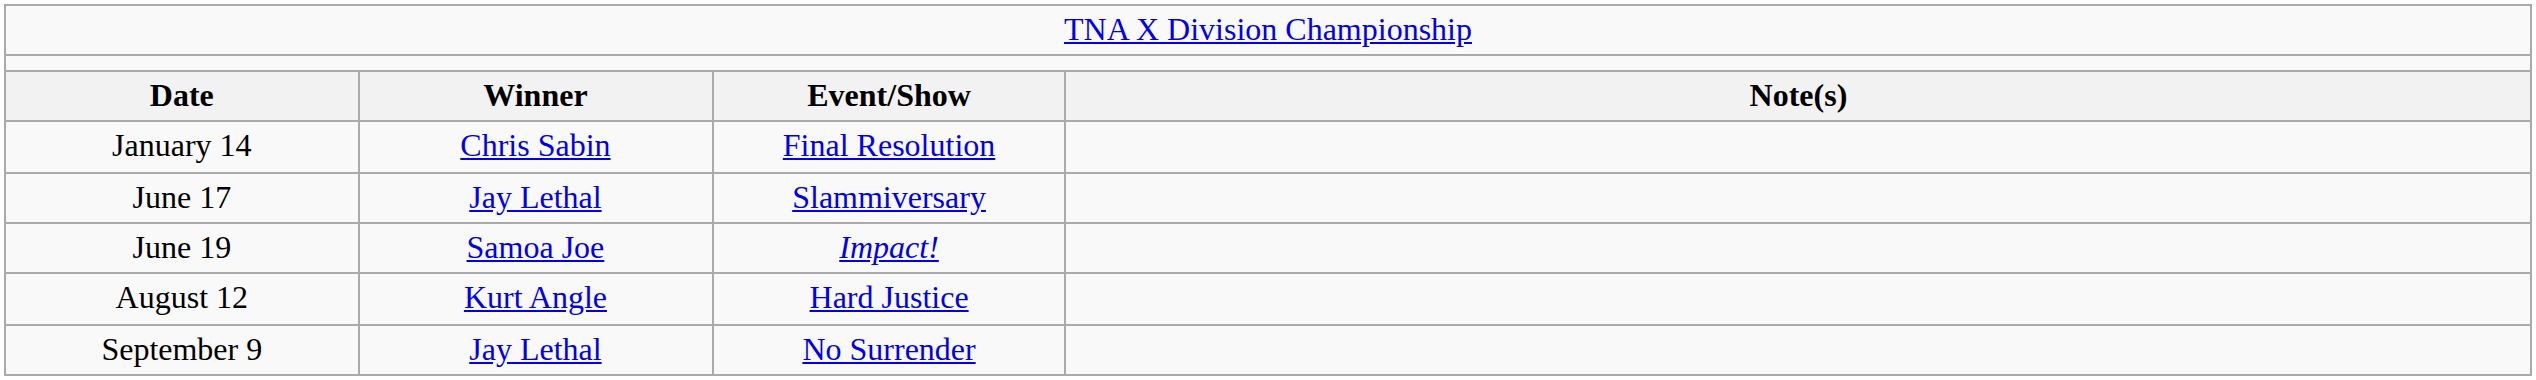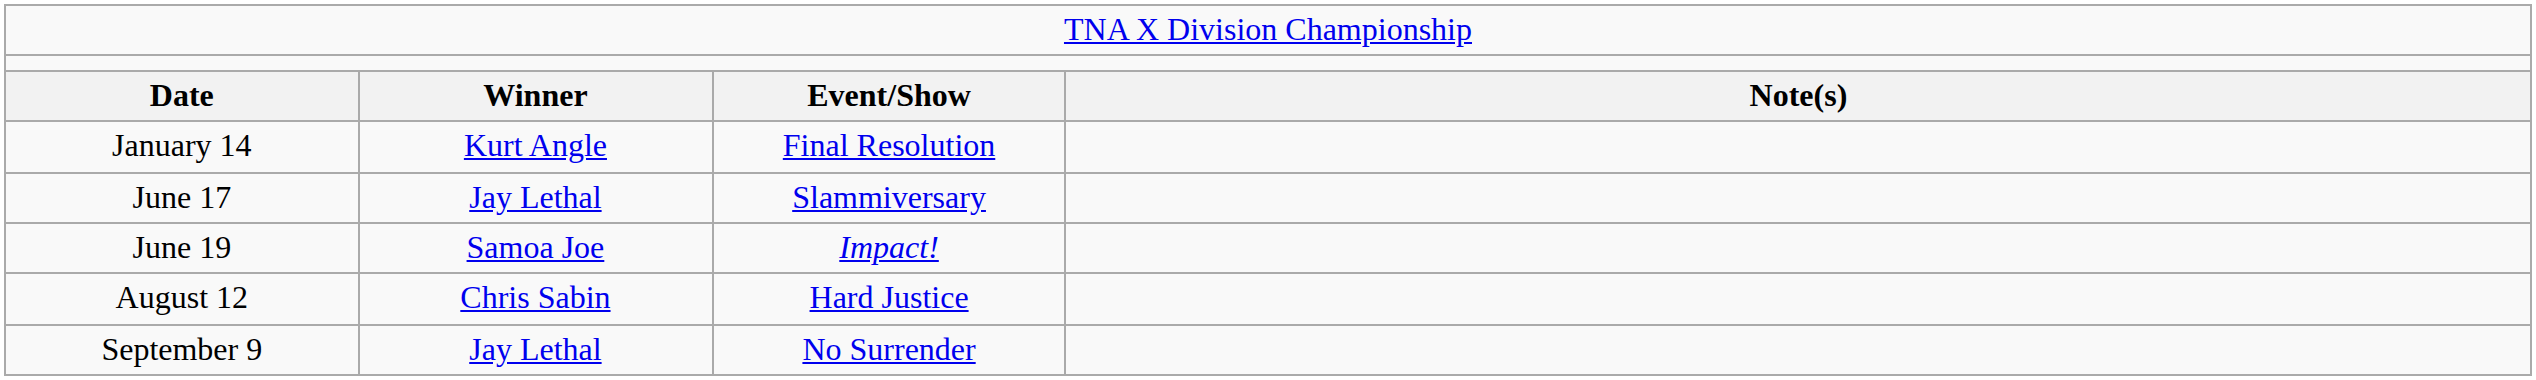 <table class="wikitable" style="text-align:center; width:100%;">
 <tr>
 <td colspan="5"><a href='#'>TNA X Division Championship</a></td>
 </tr>
 <tr>
 <td colspan="5"><strong></strong></td>
 </tr>
 <tr>
 <th width="14%">Date</th>
 <th width="14%">Winner</th>
 <th width="14%">Event/Show</th>
 <th width="58%">Note(s)</th>
 </tr>
 <tr>
 </tr>
 <tr>
 <td>January 14</td>
-<td><a href='#'>Chris Sabin</a></td>
+<td><a href='#'>Kurt Angle</a></td>
 <td><a href='#'>Final Resolution</a></td>
 <td></td>
 </tr>
 <tr>
 <td>June 17</td>
 <td><a href='#'>Jay Lethal</a></td>
 <td><a href='#'>Slammiversary</a></td>
 <td></td>
 </tr>
 <tr>
 <td>June 19</td>
 <td><a href='#'>Samoa Joe</a></td>
 <td><em><a href='#'>Impact!</a></em></td>
 <td></td>
 </tr>
 <tr>
 <td>August 12</td>
-<td><a href='#'>Kurt Angle</a></td>
+<td><a href='#'>Chris Sabin</a></td>
 <td><a href='#'>Hard Justice</a></td>
 <td></td>
 </tr>
 <tr>
 <td>September 9</td>
 <td><a href='#'>Jay Lethal</a></td>
 <td><a href='#'>No Surrender</a></td>
 <td></td>
 </tr>
 <tr>
 </tr>
 </table>
